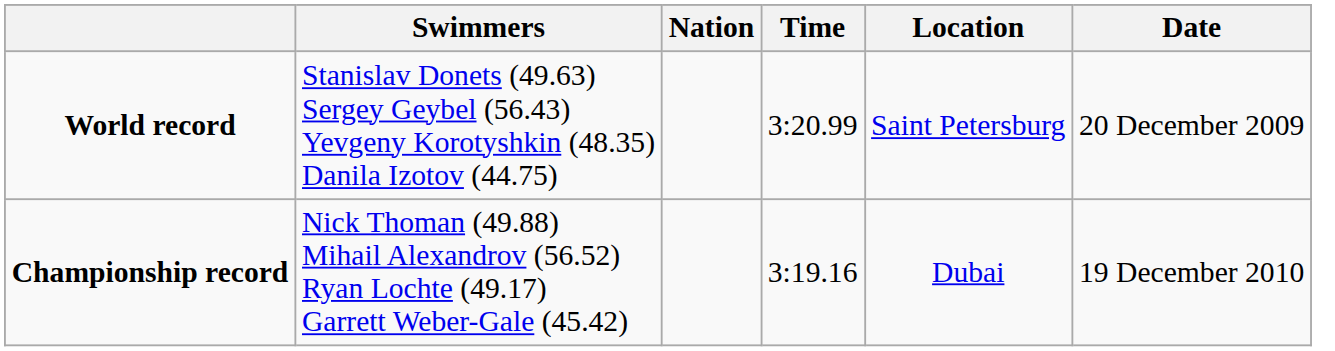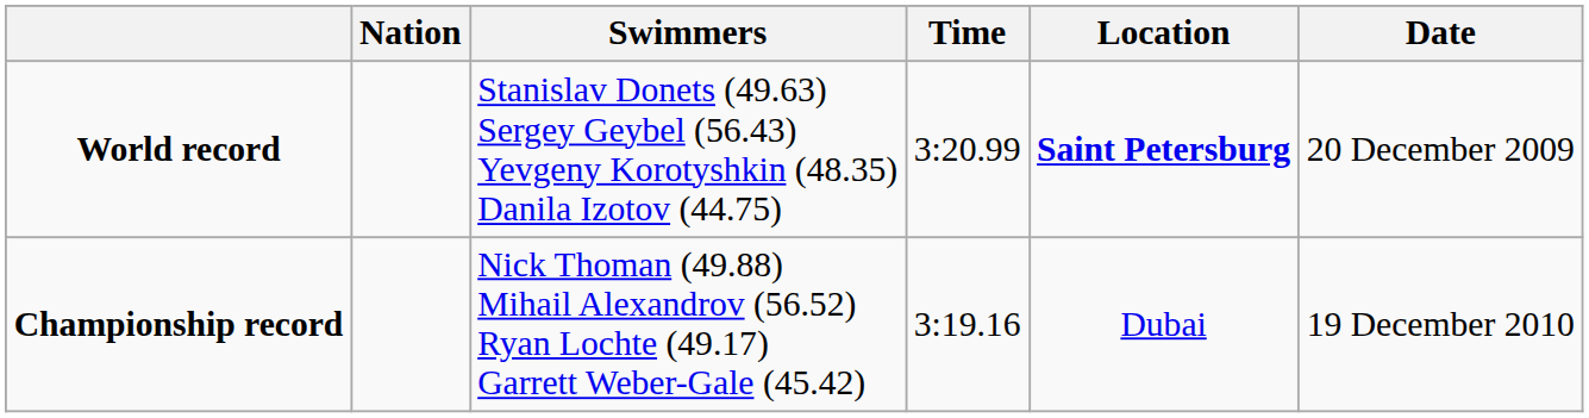 <table class=wikitable style=text-align:center>
 <tr>
 <th></th>
+<th>Nation</th>
 <th>Swimmers</th>
-<th>Nation</th>
 <th>Time</th>
 <th>Location</th>
 <th>Date</th>
 </tr>
 <tr>
 <td><strong>World record</strong></td>
+<td></td>
 <td align=left><a href='#'>Stanislav Donets</a> (49.63)<br><a href='#'>Sergey Geybel</a> (56.43)<br><a href='#'>Yevgeny Korotyshkin</a> (48.35)<br><a href='#'>Danila Izotov</a> (44.75)</td>
-<td></td>
 <td align=left>3:20.99</td>
-<td><a href='#'>Saint Petersburg</a></td>
+<td><strong><a href='#'>Saint Petersburg</a></strong></td>
 <td>20 December 2009</td>
 </tr>
 <tr>
 <td><strong>Championship record</strong></td>
+<td></td>
 <td align=left><a href='#'>Nick Thoman</a> (49.88)<br><a href='#'>Mihail Alexandrov</a> (56.52)<br><a href='#'>Ryan Lochte</a> (49.17)<br><a href='#'>Garrett Weber-Gale</a> (45.42)</td>
-<td></td>
 <td align=left>3:19.16</td>
 <td><a href='#'>Dubai</a></td>
 <td>19 December 2010</td>
 </tr>
 </table>
